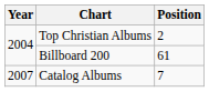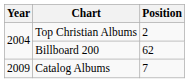 <table class="wikitable" border="1">
 <tr>
 <th>Year</th>
 <th>Chart</th>
 <th>Position</th>
 </tr>
 <tr>
 <td rowspan="2">2004</td>
 <td>Top Christian Albums</td>
 <td>2</td>
 </tr>
 <tr>
 <td>Billboard 200</td>
-<td>61</td>
+<td>62</td>
 </tr>
 <tr>
-<td>2007</td>
+<td>2009</td>
 <td>Catalog Albums</td>
 <td>7</td>
 </tr>
 </table>
